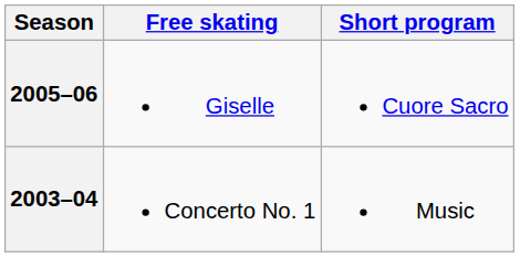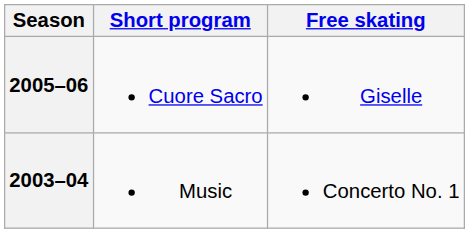 <table class=wikitable style=text-align:center>
 <tr>
 <th>Season</th>
+<th><a href='#'>Short program</a></th>
 <th><a href='#'>Free skating</a></th>
-<th><a href='#'>Short program</a></th>
 </tr>
 <tr>
 <th>2005–06 <br> </th>
+<td><br><ul><li><a href='#'>Cuore Sacro</a> <br></li></ul></td>
 <td><br><ul><li><a href='#'>Giselle</a> <br></li></ul></td>
-<td><br><ul><li><a href='#'>Cuore Sacro</a> <br></li></ul></td>
 </tr>
 <tr>
 <th>2003–04 <br> </th>
+<td><br><ul><li>Music <br></li></ul></td>
 <td><br><ul><li>Concerto No. 1 <br></li></ul></td>
-<td><br><ul><li>Music <br></li></ul></td>
 </tr>
 </table>
